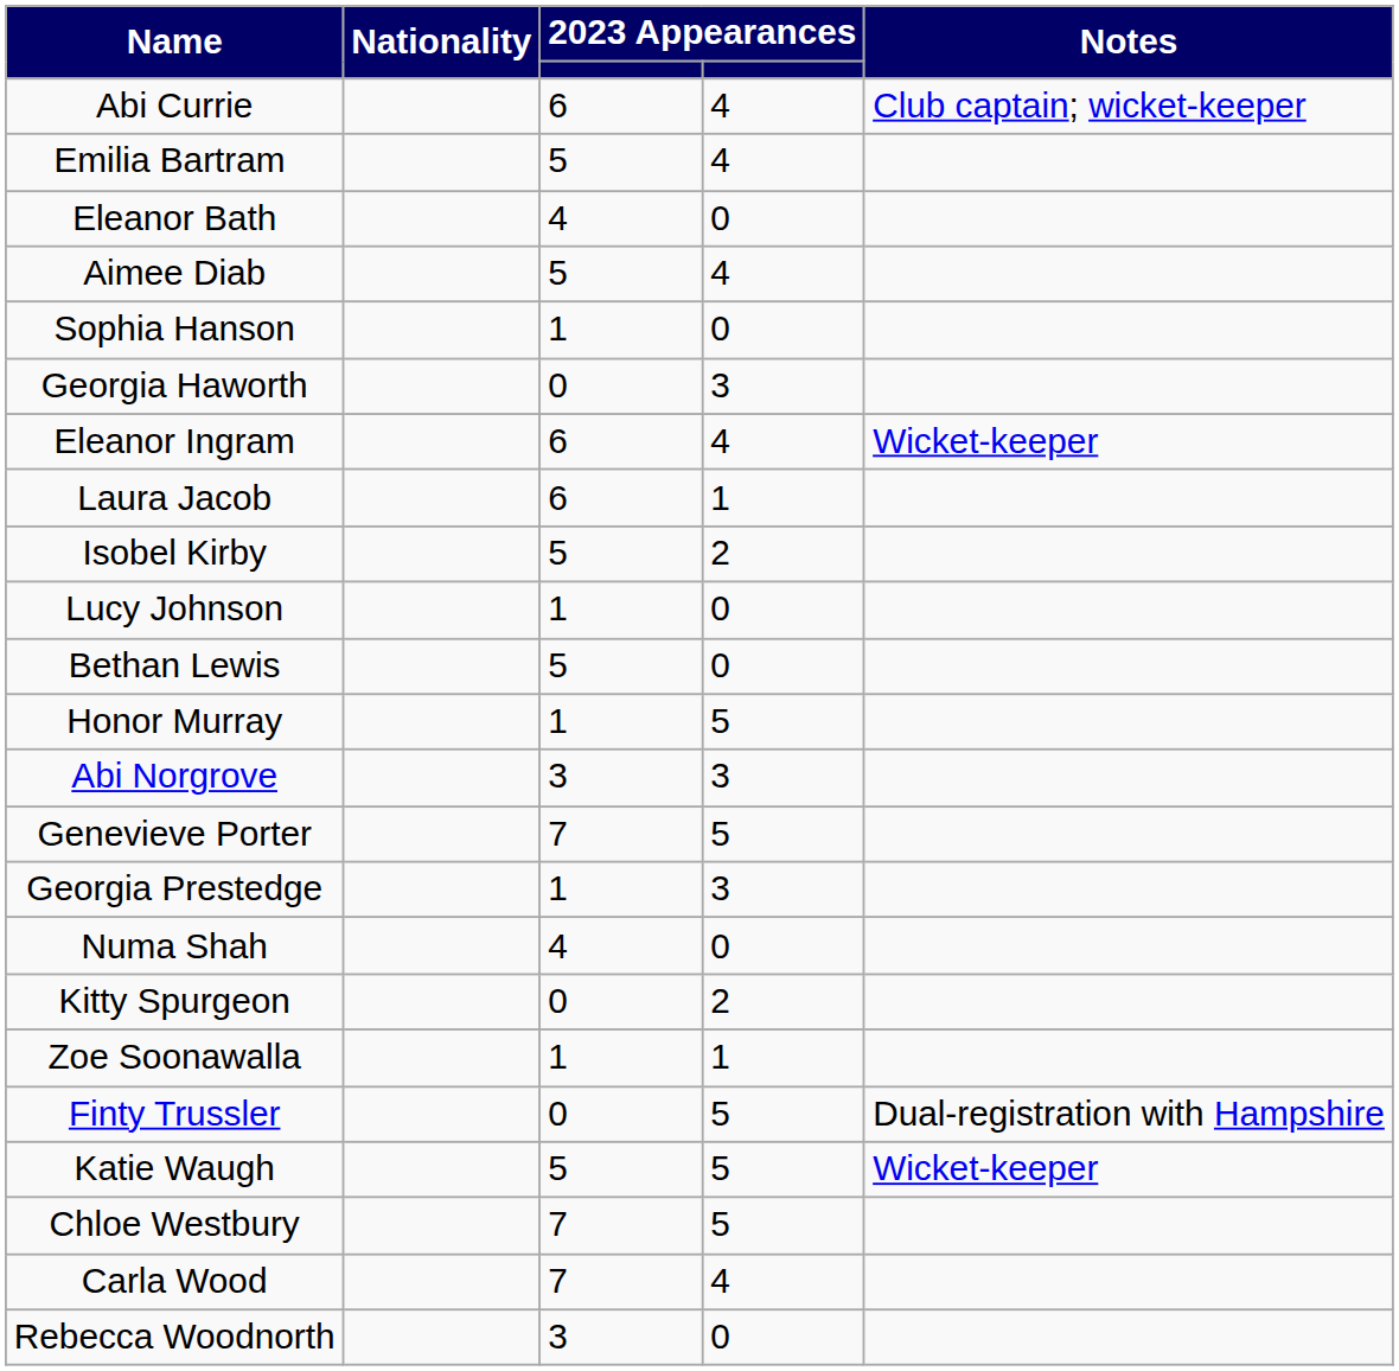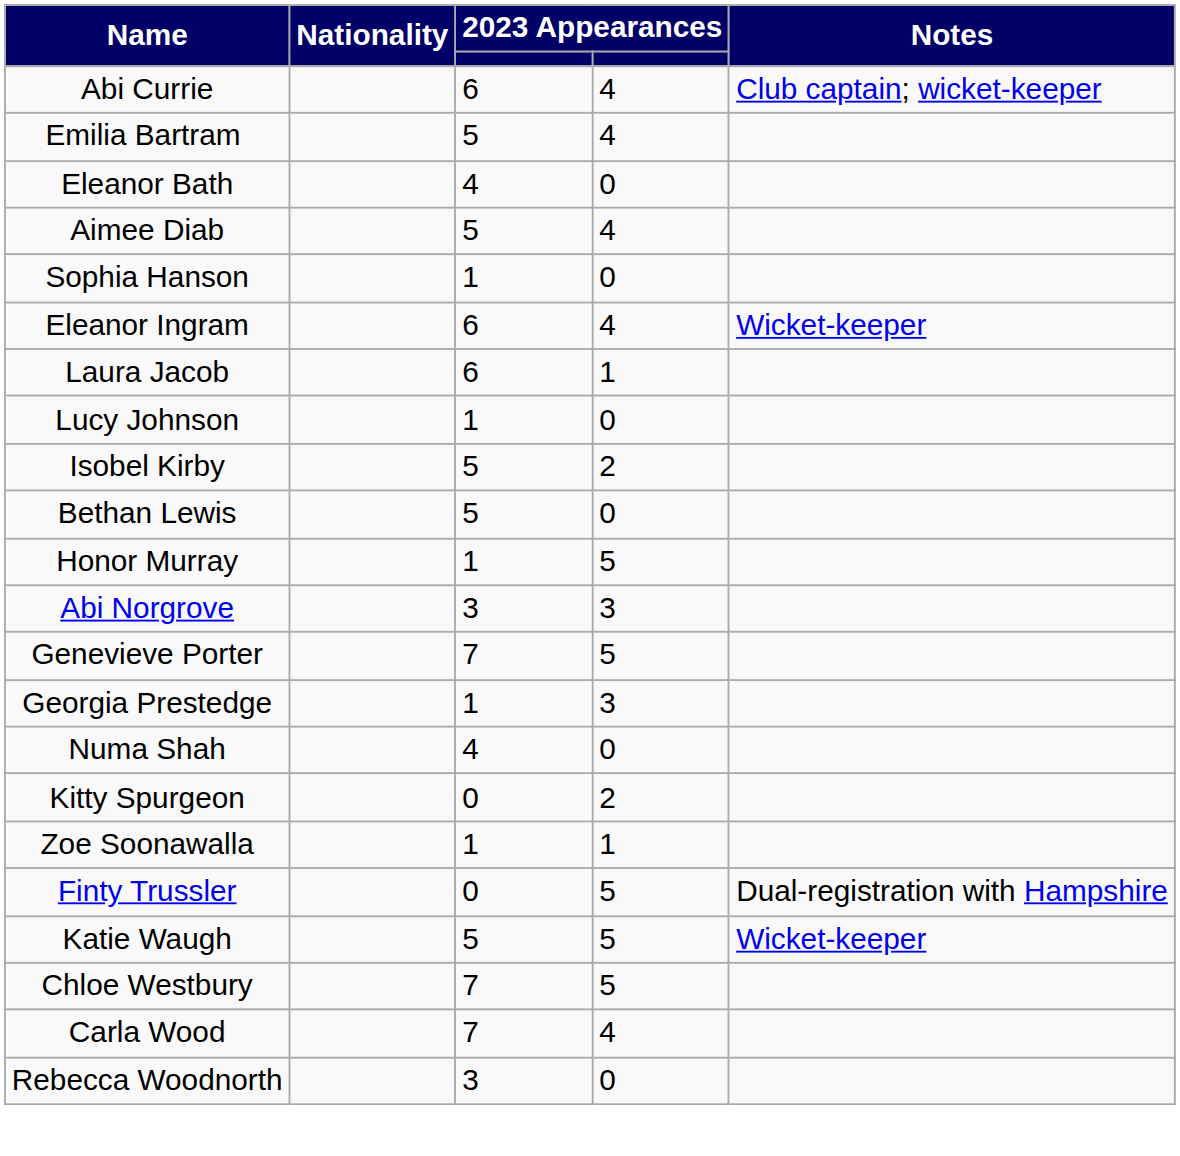 <table class="wikitable sortable">
 <tr>
 <th style="background:#006; color:white" scope="col" rowspan="2">Name</th>
 <th style="background:#006; color:white" scope="col" rowspan="2">Nationality</th>
 <th style="background:#006; color:white" scope="col" colspan="2">2023 Appearances</th>
 <th style="background:#006; color:white" scope="col" rowspan="2">Notes</th>
 </tr>
 <tr>
 <th style="background:#006; color:white" scope="col" rowspan="1"></th>
 <th style="background:#006; color:white" scope="col" rowspan="1"></th>
 </tr>
 <tr>
 <td style="text-align:center">Abi Currie</td>
 <td></td>
 <td>6</td>
 <td>4</td>
 <td><a href='#'>Club captain</a>; <a href='#'>wicket-keeper</a></td>
 </tr>
 <tr>
 <td style="text-align:center">Emilia Bartram </td>
 <td></td>
 <td>5</td>
 <td>4</td>
 <td></td>
 </tr>
 <tr>
 <td style="text-align:center">Eleanor Bath</td>
 <td></td>
 <td>4</td>
 <td>0</td>
 <td></td>
 </tr>
 <tr>
 <td style="text-align:center">Aimee Diab</td>
 <td></td>
 <td>5</td>
 <td>4</td>
 <td></td>
 </tr>
 <tr>
 <td style="text-align:center">Sophia Hanson</td>
 <td></td>
 <td>1</td>
 <td>0</td>
 <td></td>
 </tr>
 <tr>
-<td style="text-align:center">Georgia Haworth</td>
-<td></td>
-<td>0</td>
-<td>3</td>
-<td></td>
-</tr>
-<tr>
 <td style="text-align:center">Eleanor Ingram</td>
 <td></td>
 <td>6</td>
 <td>4</td>
 <td><a href='#'>Wicket-keeper</a></td>
 </tr>
 <tr>
 <td style="text-align:center">Laura Jacob</td>
 <td></td>
 <td>6</td>
 <td>1</td>
 <td></td>
 </tr>
 <tr>
+<td style="text-align:center">Lucy Johnson</td>
+<td></td>
+<td>1</td>
+<td>0</td>
+<td></td>
+</tr>
+<tr>
 <td style="text-align:center">Isobel Kirby</td>
 <td></td>
 <td>5</td>
 <td>2</td>
-<td></td>
-</tr>
-<tr>
-<td style="text-align:center">Lucy Johnson</td>
-<td></td>
-<td>1</td>
-<td>0</td>
 <td></td>
 </tr>
 <tr>
 <td style="text-align:center">Bethan Lewis</td>
 <td></td>
 <td>5</td>
 <td>0</td>
 <td></td>
 </tr>
 <tr>
 <td style="text-align:center">Honor Murray</td>
 <td></td>
 <td>1</td>
 <td>5</td>
 <td></td>
 </tr>
 <tr>
 <td style="text-align:center"><a href='#'>Abi Norgrove</a></td>
 <td></td>
 <td>3</td>
 <td>3</td>
 <td></td>
 </tr>
 <tr>
 <td style="text-align:center">Genevieve Porter</td>
 <td></td>
 <td>7</td>
 <td>5</td>
 <td></td>
 </tr>
 <tr>
 <td style="text-align:center">Georgia Prestedge</td>
 <td></td>
 <td>1</td>
 <td>3</td>
 <td></td>
 </tr>
 <tr>
 <td style="text-align:center">Numa Shah</td>
 <td></td>
 <td>4</td>
 <td>0</td>
 <td></td>
 </tr>
 <tr>
 <td style="text-align:center">Kitty Spurgeon</td>
 <td></td>
 <td>0</td>
 <td>2</td>
 <td></td>
 </tr>
 <tr>
 <td style="text-align:center">Zoe Soonawalla</td>
 <td></td>
 <td>1</td>
 <td>1</td>
 <td></td>
 </tr>
 <tr>
 <td style="text-align:center"><a href='#'>Finty Trussler</a></td>
 <td></td>
 <td>0</td>
 <td>5</td>
 <td>Dual-registration with <a href='#'>Hampshire</a></td>
 </tr>
 <tr>
 <td style="text-align:center">Katie Waugh</td>
 <td></td>
 <td>5</td>
 <td>5</td>
 <td><a href='#'>Wicket-keeper</a></td>
 </tr>
 <tr>
 <td style="text-align:center">Chloe Westbury</td>
 <td></td>
 <td>7</td>
 <td>5</td>
 <td></td>
 </tr>
 <tr>
 <td style="text-align:center">Carla Wood</td>
 <td></td>
 <td>7</td>
 <td>4</td>
 <td></td>
 </tr>
 <tr>
 <td style="text-align:center">Rebecca Woodnorth</td>
 <td></td>
 <td>3</td>
 <td>0</td>
 <td></td>
 </tr>
 </table>
